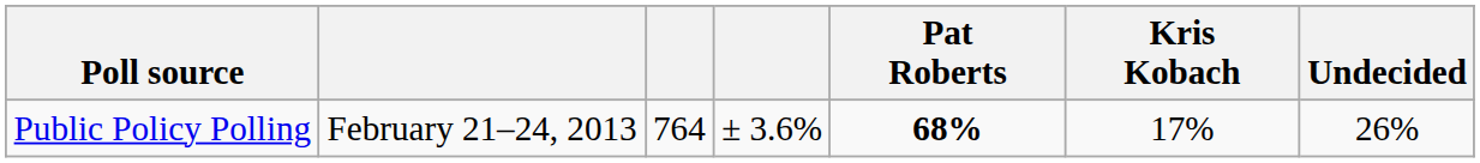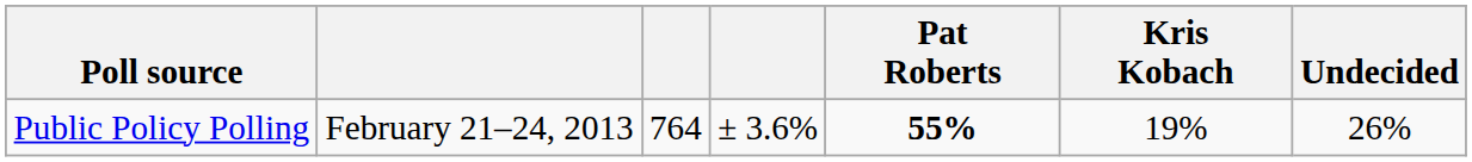 <table class="wikitable" style="text-align:center">
 <tr valign= bottom>
 <th>Poll source</th>
 <th></th>
 <th></th>
 <th></th>
 <th style="width:100px;">Pat<br>Roberts</th>
 <th style="width:100px;">Kris<br>Kobach</th>
 <th>Undecided</th>
 </tr>
 <tr>
 <td align=left><a href='#'>Public Policy Polling</a></td>
 <td>February 21–24, 2013</td>
 <td>764</td>
 <td>± 3.6%</td>
-<td><strong>68%</strong></td>
-<td>17%</td>
+<td><strong>55%</strong></td>
+<td>19%</td>
 <td>26%</td>
 </tr>
 </table>
